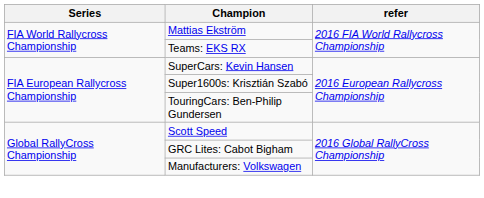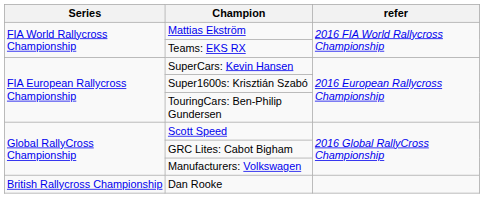 <table class="wikitable" style="font-size:87%">
 <tr>
 <th>Series</th>
 <th>Champion</th>
 <th>refer</th>
 </tr>
 <tr>
 <td rowspan="2"><a href='#'>FIA World Rallycross Championship</a></td>
 <td> <a href='#'>Mattias Ekström</a></td>
 <td rowspan="2"><em><a href='#'>2016 FIA World Rallycross Championship</a></em></td>
 </tr>
 <tr>
 <td>Teams:  <a href='#'>EKS RX</a></td>
 </tr>
 <tr>
 <td rowspan="3"><a href='#'>FIA European Rallycross Championship</a></td>
 <td>SuperCars:  <a href='#'>Kevin Hansen</a></td>
 <td rowspan="3"><em><a href='#'>2016 European Rallycross Championship</a></em></td>
 </tr>
 <tr>
 <td>Super1600s:  Krisztián Szabó</td>
 </tr>
 <tr>
 <td>TouringCars:  Ben-Philip Gundersen</td>
 </tr>
 <tr>
 <td rowspan="3"><a href='#'>Global RallyCross Championship</a></td>
 <td> <a href='#'>Scott Speed</a></td>
 <td rowspan="3"><em><a href='#'>2016 Global RallyCross Championship</a></em></td>
 </tr>
 <tr>
 <td>GRC Lites:  Cabot Bigham</td>
 </tr>
 <tr>
 <td>Manufacturers:  <a href='#'>Volkswagen</a></td>
 </tr>
+<tr>
+<td><a href='#'>British Rallycross Championship</a></td>
+<td> Dan Rooke</td>
+<td></td>
+</tr>
 </table>
